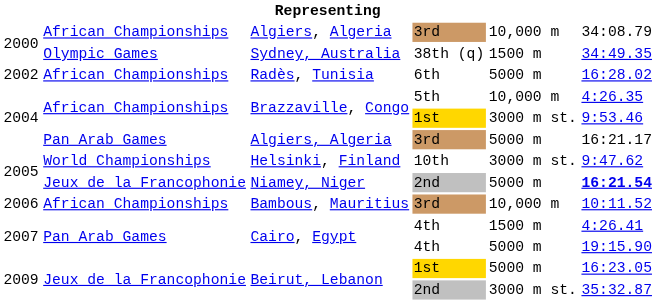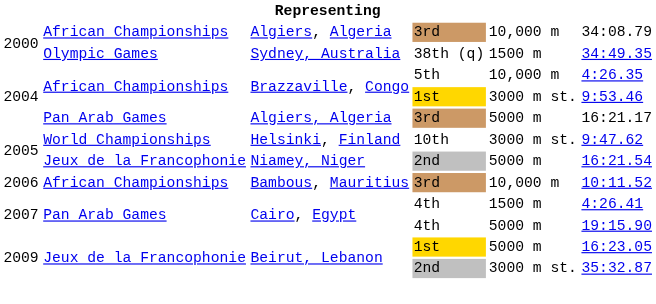 <table>
 <tr>
 <th colspan="6">Representing </th>
 </tr>
 <tr>
 <td rowspan=2>2000</td>
 <td><a href='#'>African Championships</a></td>
 <td><a href='#'>Algiers</a>, <a href='#'>Algeria</a></td>
 <td bgcolor="cc9966">3rd</td>
 <td>10,000 m</td>
 <td>34:08.79</td>
 </tr>
 <tr>
 <td><a href='#'>Olympic Games</a></td>
 <td><a href='#'>Sydney, Australia</a></td>
 <td>38th (q)</td>
 <td>1500 m</td>
 <td><a href='#'>34:49.35</a></td>
-</tr>
-<tr>
-<td>2002</td>
-<td><a href='#'>African Championships</a></td>
-<td><a href='#'>Radès</a>, <a href='#'>Tunisia</a></td>
-<td>6th</td>
-<td>5000 m</td>
-<td><a href='#'>16:28.02</a></td>
 </tr>
 <tr>
 <td rowspan=3>2004</td>
 <td rowspan=2><a href='#'>African Championships</a></td>
 <td rowspan=2><a href='#'>Brazzaville</a>, <a href='#'>Congo</a></td>
 <td>5th</td>
 <td>10,000 m</td>
 <td><a href='#'>4:26.35</a></td>
 </tr>
 <tr>
 <td bgcolor="gold">1st</td>
 <td>3000 m st.</td>
 <td><a href='#'>9:53.46</a></td>
 </tr>
 <tr>
 <td><a href='#'>Pan Arab Games</a></td>
 <td><a href='#'>Algiers, Algeria</a></td>
 <td bgcolor=cc9966>3rd</td>
 <td>5000 m</td>
 <td>16:21.17</td>
 </tr>
 <tr>
 <td rowspan=2>2005</td>
 <td><a href='#'>World Championships</a></td>
 <td><a href='#'>Helsinki</a>, <a href='#'>Finland</a></td>
 <td>10th</td>
 <td>3000 m st.</td>
 <td><a href='#'>9:47.62</a></td>
 </tr>
 <tr>
 <td><a href='#'>Jeux de la Francophonie</a></td>
 <td><a href='#'>Niamey, Niger</a></td>
 <td bgcolor=silver>2nd</td>
 <td>5000 m</td>
-<td><strong><a href='#'>16:21.54</a></strong></td>
+<td><a href='#'>16:21.54</a></td>
 </tr>
 <tr>
 <td>2006</td>
 <td><a href='#'>African Championships</a></td>
 <td><a href='#'>Bambous</a>, <a href='#'>Mauritius</a></td>
 <td bgcolor="cc9966">3rd</td>
 <td>10,000 m</td>
 <td><a href='#'>10:11.52</a></td>
 </tr>
 <tr>
 <td rowspan=2>2007</td>
 <td rowspan=2><a href='#'>Pan Arab Games</a></td>
 <td rowspan=2><a href='#'>Cairo</a>, <a href='#'>Egypt</a></td>
 <td>4th</td>
 <td>1500 m</td>
 <td><a href='#'>4:26.41</a></td>
 </tr>
 <tr>
 <td>4th</td>
 <td>5000 m</td>
 <td><a href='#'>19:15.90</a></td>
 </tr>
 <tr>
 <td rowspan=2>2009</td>
 <td rowspan=2><a href='#'>Jeux de la Francophonie</a></td>
 <td rowspan=2><a href='#'>Beirut, Lebanon</a></td>
 <td bgcolor=gold>1st</td>
 <td>5000 m</td>
 <td><a href='#'>16:23.05</a></td>
 </tr>
 <tr>
 <td bgcolor=silver>2nd</td>
 <td>3000 m st.</td>
 <td><a href='#'>35:32.87</a></td>
 </tr>
 </table>
